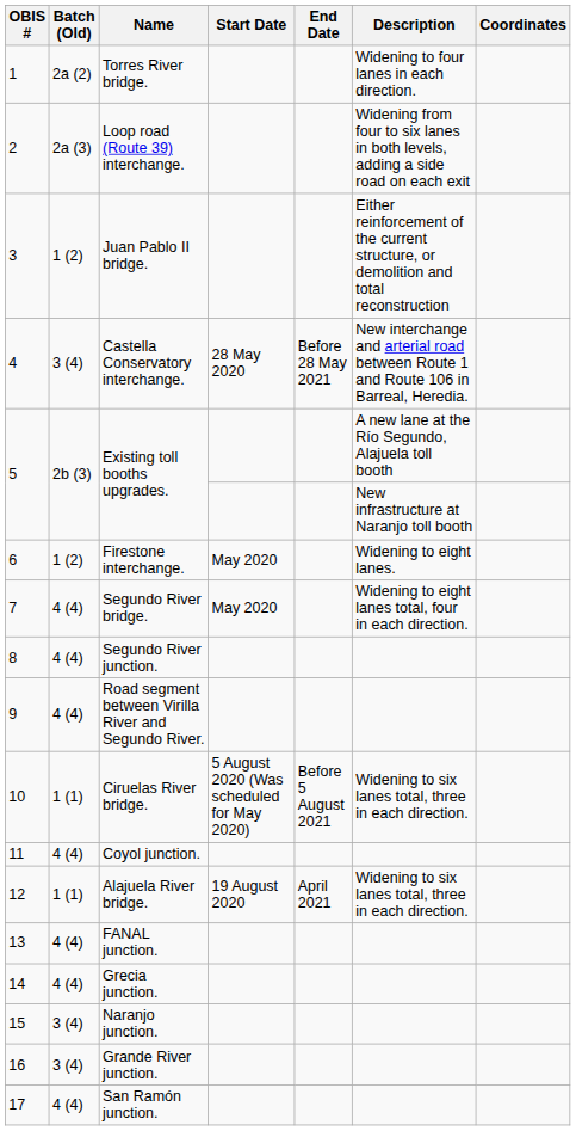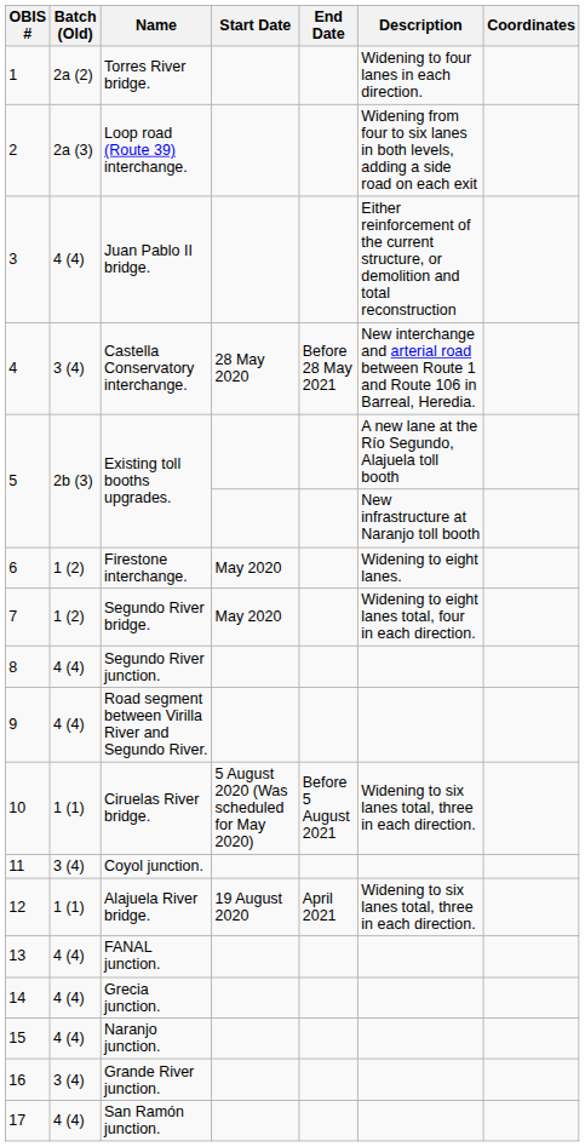 <table class="wikitable sortable">
 <tr>
 <th>OBIS #</th>
 <th>Batch (Old)</th>
 <th class=unsortable>Name</th>
 <th class=unsortable>Start Date</th>
 <th class=unsortable>End Date</th>
 <th class=unsortable>Description</th>
 <th class=unsortable>Coordinates</th>
 </tr>
 <tr>
 <td>1</td>
 <td>2a (2)</td>
 <td>Torres River bridge.</td>
 <td></td>
 <td></td>
 <td>Widening to four lanes in each direction.</td>
 <td></td>
 </tr>
 <tr>
 <td>2</td>
 <td>2a (3)</td>
 <td>Loop road <a href='#'>(Route 39)</a> interchange.</td>
 <td></td>
 <td></td>
 <td>Widening from four to six lanes in both levels, adding a side road on each exit</td>
 <td></td>
 </tr>
 <tr>
 <td>3</td>
-<td>1 (2)</td>
+<td>4 (4)</td>
 <td>Juan Pablo II bridge.</td>
 <td></td>
 <td></td>
 <td>Either reinforcement of the current structure, or demolition and total reconstruction</td>
 <td></td>
 </tr>
 <tr>
 <td>4</td>
 <td>3 (4)</td>
 <td>Castella Conservatory interchange.</td>
 <td>28 May 2020</td>
 <td>Before 28 May 2021</td>
 <td>New interchange and <a href='#'>arterial road</a> between Route 1 and Route 106 in Barreal, Heredia.</td>
 <td></td>
 </tr>
 <tr>
 <td rowspan="2">5</td>
 <td rowspan="2">2b (3)</td>
 <td rowspan="2">Existing toll booths upgrades.</td>
 <td></td>
 <td></td>
 <td>A new lane at the Río Segundo, Alajuela toll booth</td>
 <td></td>
 </tr>
 <tr>
 <td></td>
 <td></td>
 <td>New infrastructure at Naranjo toll booth</td>
 <td></td>
 </tr>
 <tr>
 <td>6</td>
 <td>1 (2)</td>
 <td>Firestone interchange.</td>
 <td>May 2020</td>
 <td></td>
 <td>Widening to eight lanes.</td>
 <td></td>
 </tr>
 <tr>
 <td>7</td>
-<td>4 (4)</td>
+<td>1 (2)</td>
 <td>Segundo River bridge.</td>
 <td>May 2020</td>
 <td></td>
 <td>Widening to eight lanes total, four in each direction.</td>
 <td></td>
 </tr>
 <tr>
 <td>8</td>
 <td>4 (4)</td>
 <td>Segundo River junction.</td>
 <td></td>
 <td></td>
 <td></td>
 <td></td>
 </tr>
 <tr>
 <td>9</td>
 <td>4 (4)</td>
 <td>Road segment between Virilla River and Segundo River.</td>
 <td></td>
 <td></td>
 <td></td>
 <td></td>
 </tr>
 <tr>
 <td>10</td>
 <td>1 (1)</td>
 <td>Ciruelas River bridge.</td>
 <td>5 August 2020 (Was scheduled for May 2020)</td>
 <td>Before 5 August 2021</td>
 <td>Widening to six lanes total, three in each direction.</td>
 <td></td>
 </tr>
 <tr>
 <td>11</td>
-<td>4 (4)</td>
+<td>3 (4)</td>
 <td>Coyol junction.</td>
 <td></td>
 <td></td>
 <td></td>
 <td></td>
 </tr>
 <tr>
 <td>12</td>
 <td>1 (1)</td>
 <td>Alajuela River bridge.</td>
 <td>19 August 2020</td>
 <td>April 2021</td>
 <td>Widening to six lanes total, three in each direction.</td>
 <td></td>
 </tr>
 <tr>
 <td>13</td>
 <td>4 (4)</td>
 <td>FANAL junction.</td>
 <td></td>
 <td></td>
 <td></td>
 <td></td>
 </tr>
 <tr>
 <td>14</td>
 <td>4 (4)</td>
 <td>Grecia junction.</td>
 <td></td>
 <td></td>
 <td></td>
 <td></td>
 </tr>
 <tr>
 <td>15</td>
-<td>3 (4)</td>
+<td>4 (4)</td>
 <td>Naranjo junction.</td>
 <td></td>
 <td></td>
 <td></td>
 <td></td>
 </tr>
 <tr>
 <td>16</td>
 <td>3 (4)</td>
 <td>Grande River junction.</td>
 <td></td>
 <td></td>
 <td></td>
 <td></td>
 </tr>
 <tr>
 <td>17</td>
 <td>4 (4)</td>
 <td>San Ramón junction.</td>
 <td></td>
 <td></td>
 <td></td>
 <td></td>
 </tr>
 </table>
